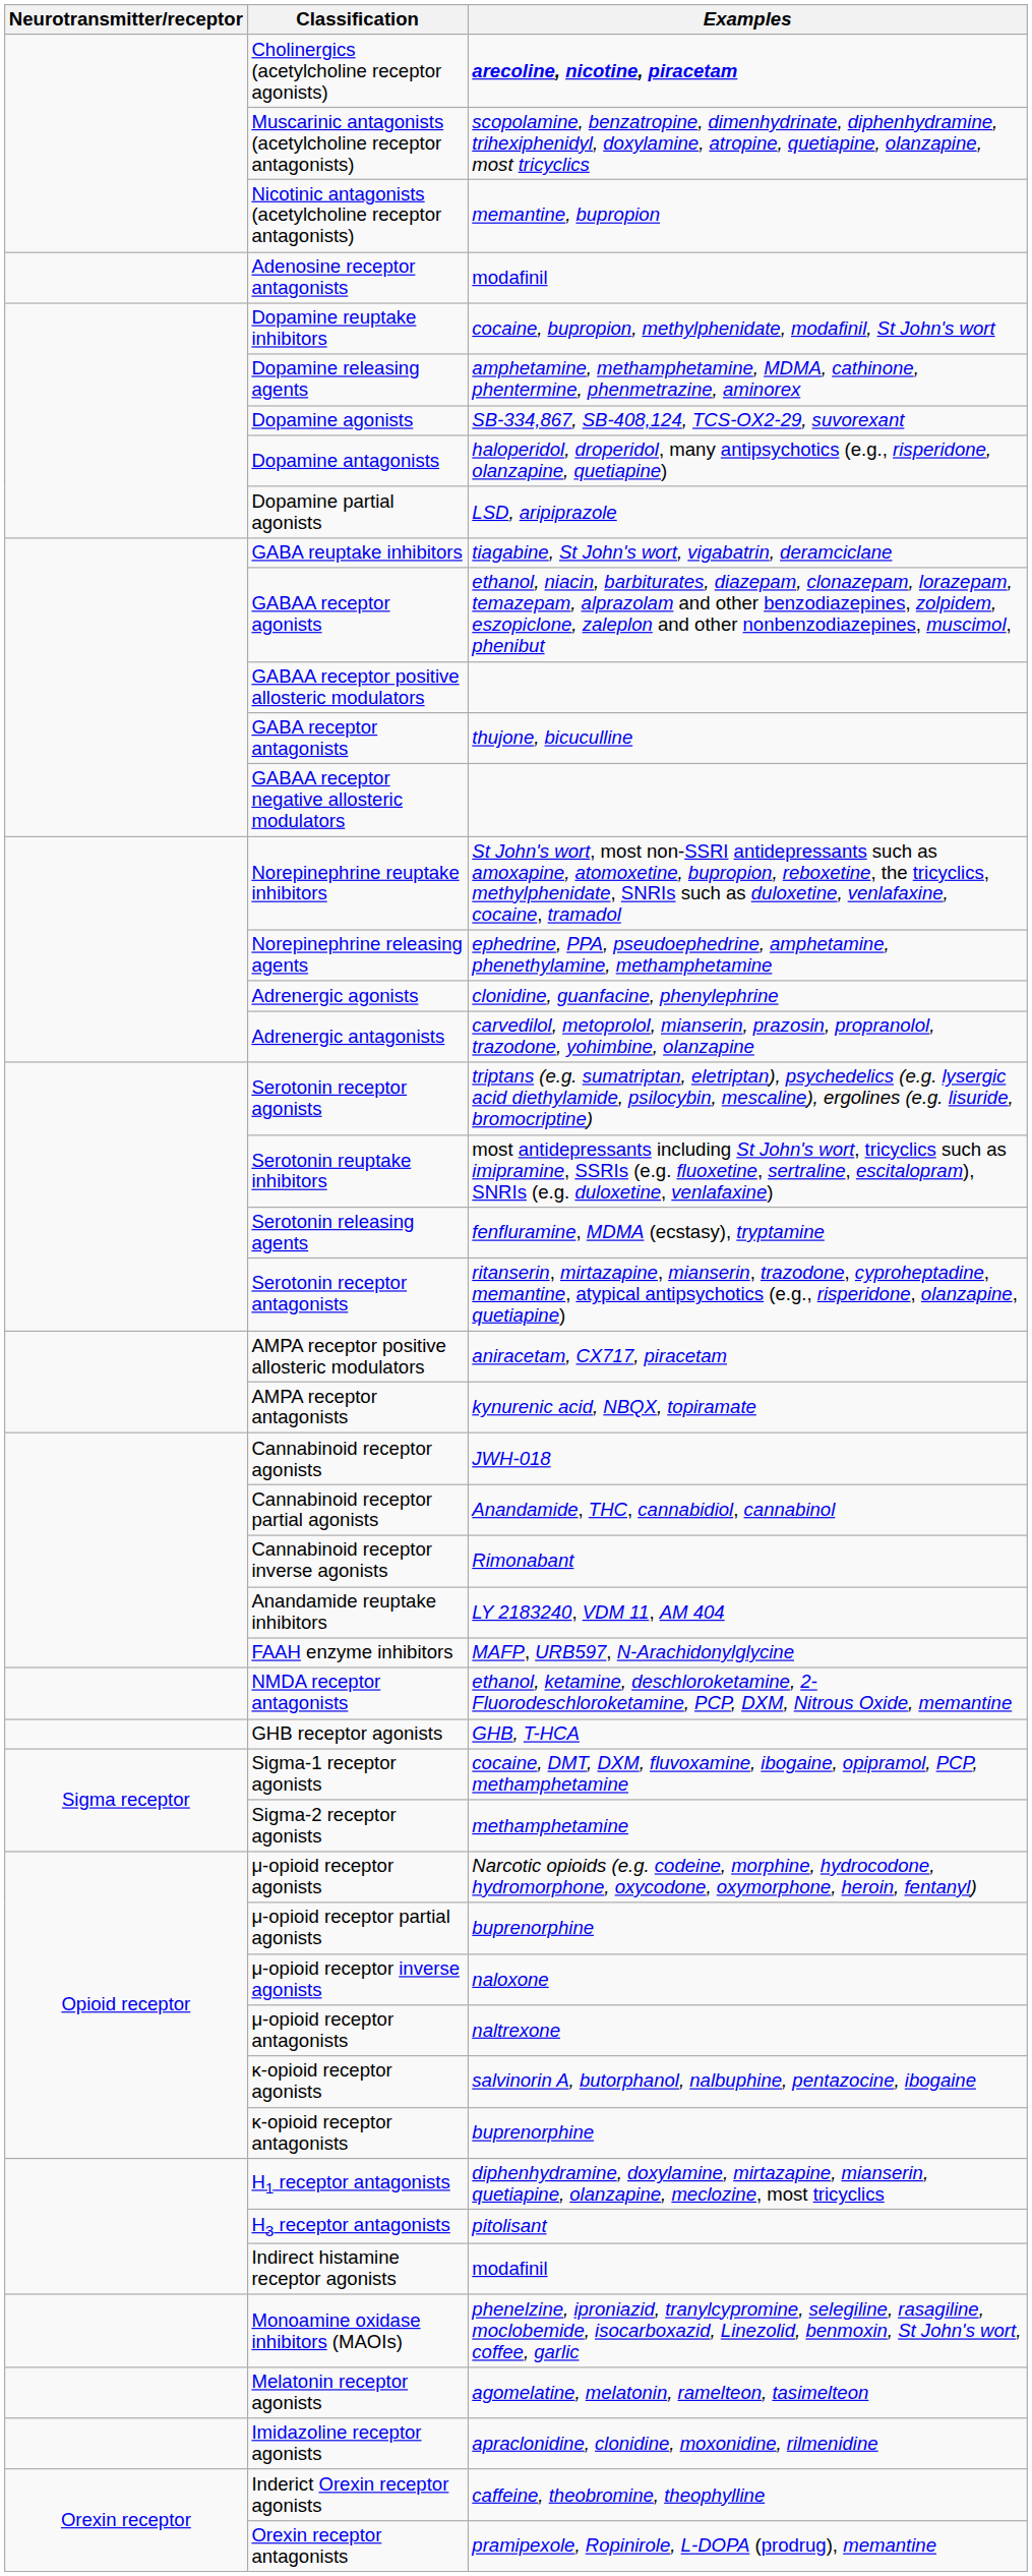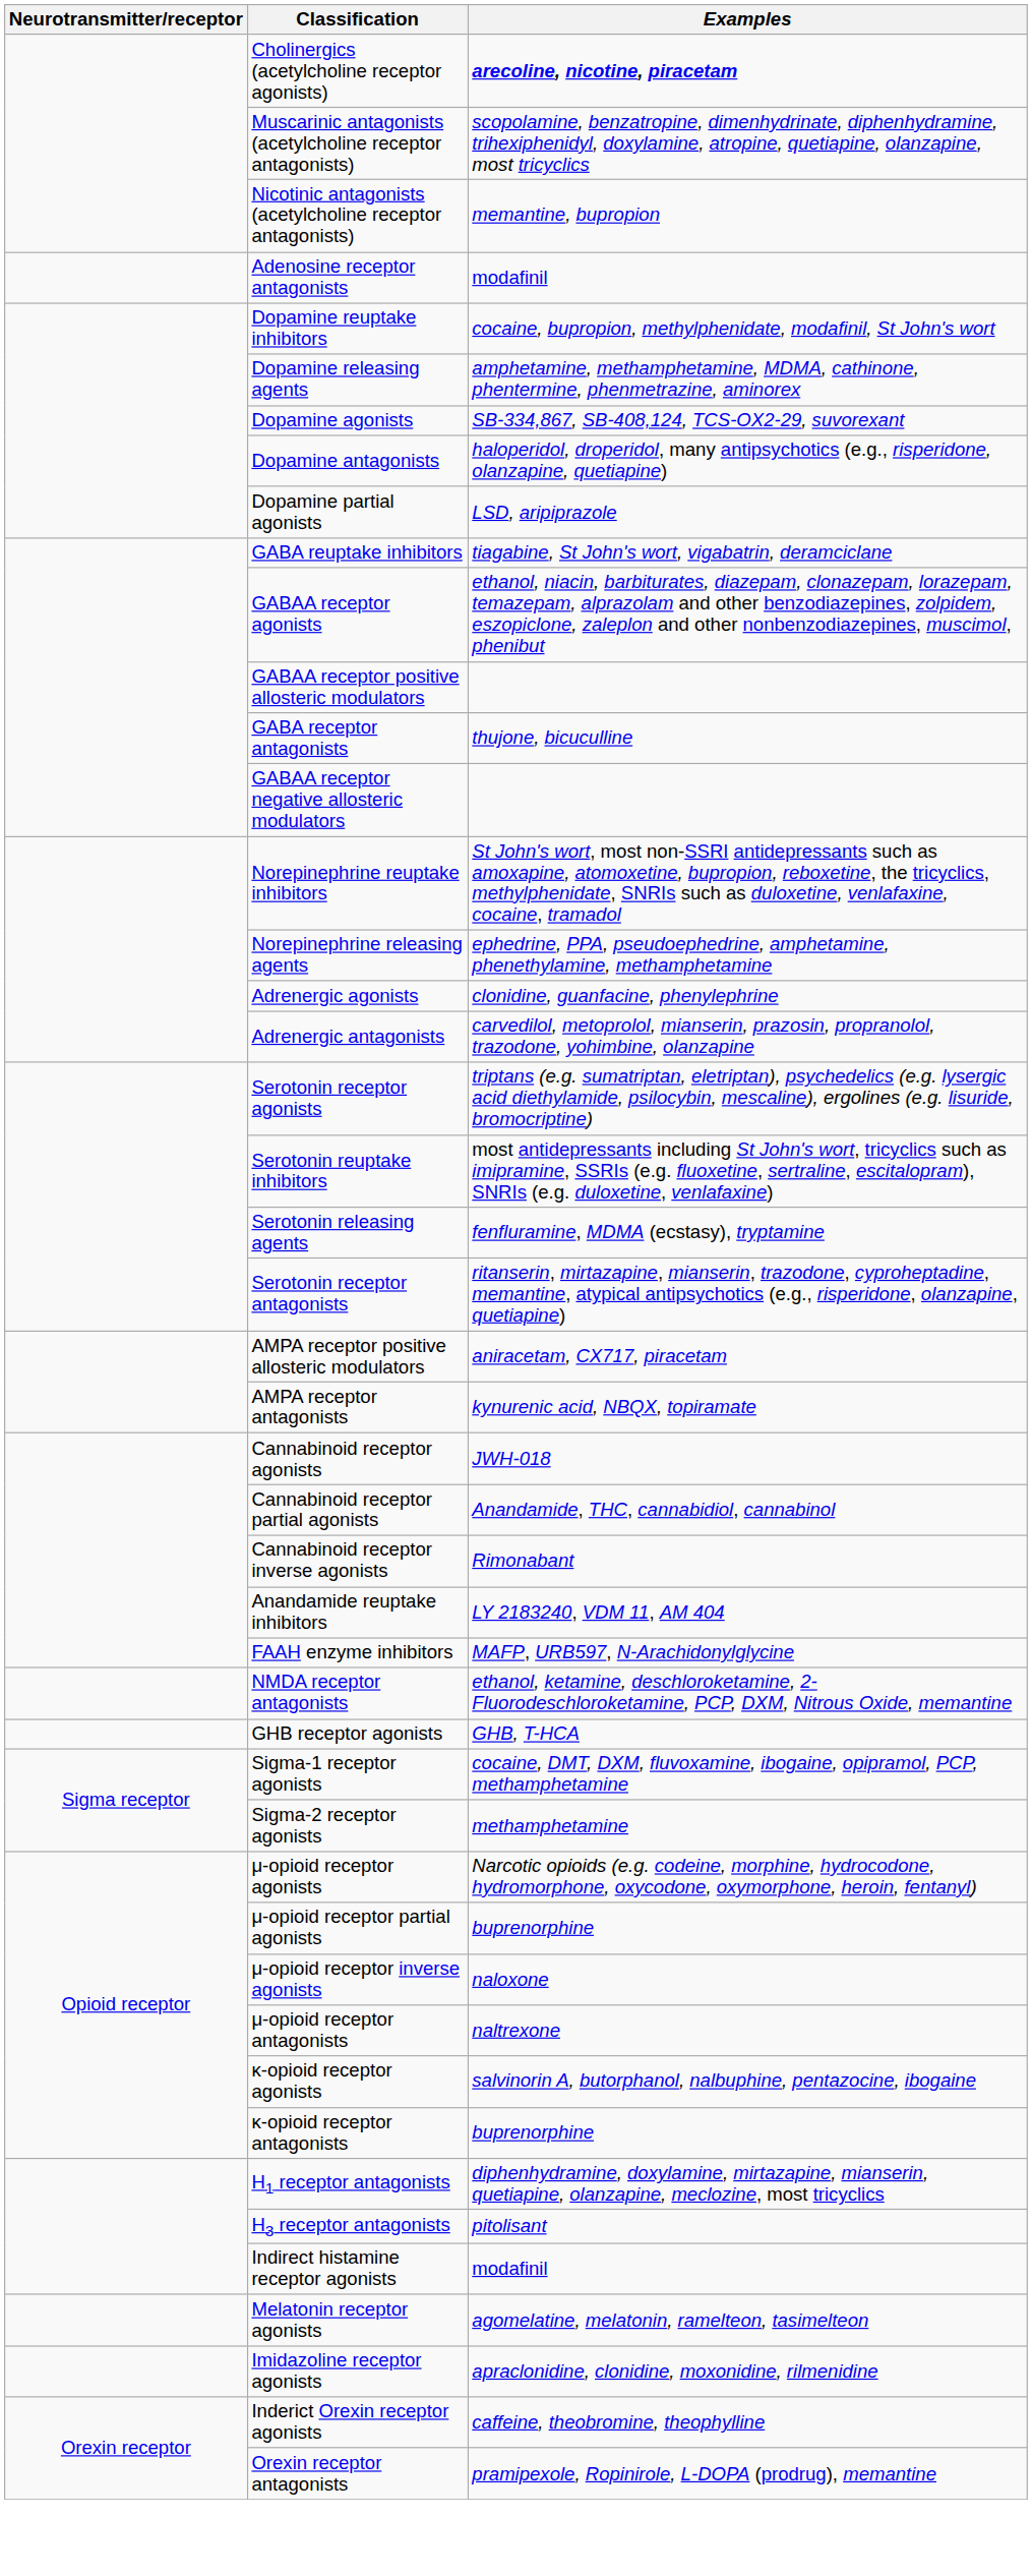 <table class="wikitable">
 <tr>
 <th>Neurotransmitter/receptor</th>
 <th>Classification</th>
 <th><em>Examples</em></th>
 </tr>
 <tr>
 <td rowspan=3></td>
 <td><a href='#'>Cholinergics</a> (acetylcholine receptor agonists)</td>
 <td><strong><em><a href='#'>arecoline</a>, <a href='#'>nicotine</a>, <a href='#'>piracetam</a></em></strong></td>
 </tr>
 <tr>
 <td><a href='#'>Muscarinic antagonists</a> (acetylcholine receptor antagonists)</td>
 <td><em><a href='#'>scopolamine</a>, <a href='#'>benzatropine</a>, <a href='#'>dimenhydrinate</a>, <a href='#'>diphenhydramine</a>, <a href='#'>trihexiphenidyl</a>, <a href='#'>doxylamine</a>, <a href='#'>atropine</a>, <a href='#'>quetiapine</a>, <a href='#'>olanzapine</a>, most <a href='#'>tricyclics</a></em></td>
 </tr>
 <tr>
 <td><a href='#'>Nicotinic antagonists</a> (acetylcholine receptor antagonists)</td>
 <td><em><a href='#'>memantine</a>, <a href='#'>bupropion</a></em></td>
 </tr>
 <tr>
 <td></td>
 <td><a href='#'>Adenosine receptor antagonists</a></td>
 <td><a href='#'>modafinil</a></td>
 </tr>
 <tr>
 <td rowspan=5></td>
 <td><a href='#'>Dopamine reuptake inhibitors</a></td>
 <td><em><a href='#'>cocaine</a>, <a href='#'>bupropion</a>, <a href='#'>methylphenidate</a>, <a href='#'>modafinil</a>, <a href='#'>St John's wort</a></em></td>
 </tr>
 <tr>
 <td><a href='#'>Dopamine releasing agents</a></td>
 <td><em><a href='#'>amphetamine</a>, <a href='#'>methamphetamine</a>, <a href='#'>MDMA</a>, <a href='#'>cathinone</a>, <a href='#'>phentermine</a>, <a href='#'>phenmetrazine</a>, <a href='#'>aminorex</a></em></td>
 </tr>
 <tr>
 <td><a href='#'>Dopamine agonists</a></td>
 <td><em><a href='#'>SB-334,867</a>, <a href='#'>SB-408,124</a>, <a href='#'>TCS-OX2-29</a>, <a href='#'>suvorexant</a></em></td>
 </tr>
 <tr>
 <td><a href='#'>Dopamine antagonists</a></td>
 <td><em><a href='#'>haloperidol</a>, <a href='#'>droperidol</a></em>, many <a href='#'>antipsychotics</a> (e.g., <em><a href='#'>risperidone</a>, <a href='#'>olanzapine</a>, <a href='#'>quetiapine</a></em>)</td>
 </tr>
 <tr>
 <td>Dopamine partial agonists</td>
 <td><em><a href='#'>LSD</a>, <a href='#'>aripiprazole</a></em></td>
 </tr>
 <tr>
 <td rowspan="5" style="vertical-align:center;"></td>
 <td><a href='#'>GABA reuptake inhibitors</a></td>
 <td><em><a href='#'>tiagabine</a>, <a href='#'>St John's wort</a>, <a href='#'>vigabatrin</a>, <a href='#'>deramciclane</a></em></td>
 </tr>
 <tr>
 <td><a href='#'>GABAA receptor agonists</a></td>
 <td><em><a href='#'>ethanol</a>, <a href='#'>niacin</a>, <a href='#'>barbiturates</a>, <a href='#'>diazepam</a>, <a href='#'>clonazepam</a>, <a href='#'>lorazepam</a>, <a href='#'>temazepam</a>, <a href='#'>alprazolam</a></em> and other <a href='#'>benzodiazepines</a>, <em><a href='#'>zolpidem</a>, <a href='#'>eszopiclone</a>, <a href='#'>zaleplon</a></em> and other <a href='#'>nonbenzodiazepines</a>, <em><a href='#'>muscimol</a></em>, <em><a href='#'>phenibut</a></em></td>
 </tr>
 <tr>
 <td><a href='#'>GABAA receptor positive allosteric modulators</a></td>
 <td></td>
 </tr>
 <tr>
 <td><a href='#'>GABA receptor antagonists</a></td>
 <td><em><a href='#'>thujone</a>, <a href='#'>bicuculline</a></em></td>
 </tr>
 <tr>
 <td><a href='#'>GABAA receptor negative allosteric modulators</a></td>
 <td></td>
 </tr>
 <tr>
 <td rowspan="4"></td>
 <td><a href='#'>Norepinephrine reuptake inhibitors</a></td>
 <td><em><a href='#'>St John's wort</a></em>, most non-<a href='#'>SSRI</a> <a href='#'>antidepressants</a> such as <em><a href='#'>amoxapine</a>, <a href='#'>atomoxetine</a>, <a href='#'>bupropion</a>, <a href='#'>reboxetine</a></em>, the <a href='#'>tricyclics</a>, <em><a href='#'>methylphenidate</a></em>, <a href='#'>SNRIs</a> such as <em><a href='#'>duloxetine</a>, <a href='#'>venlafaxine</a>, <a href='#'>cocaine</a></em>, <em><a href='#'>tramadol</a></em></td>
 </tr>
 <tr>
 <td><a href='#'>Norepinephrine releasing agents</a></td>
 <td><em><a href='#'>ephedrine</a>, <a href='#'>PPA</a>, <a href='#'>pseudoephedrine</a>, <a href='#'>amphetamine</a>, <a href='#'>phenethylamine</a>, <a href='#'>methamphetamine</a></em></td>
 </tr>
 <tr>
 <td><a href='#'>Adrenergic agonists</a></td>
 <td><em><a href='#'>clonidine</a>, <a href='#'>guanfacine</a>, <a href='#'>phenylephrine</a></em></td>
 </tr>
 <tr>
 <td><a href='#'>Adrenergic antagonists</a></td>
 <td><em><a href='#'>carvedilol</a>, <a href='#'>metoprolol</a>, <a href='#'>mianserin</a>, <a href='#'>prazosin</a>, <a href='#'>propranolol</a>, <a href='#'>trazodone</a>, <a href='#'>yohimbine</a>, <a href='#'>olanzapine</a></em></td>
 </tr>
 <tr>
 <td rowspan="4"></td>
 <td><a href='#'>Serotonin receptor agonists</a></td>
 <td><em><a href='#'>triptans</a> (e.g. <a href='#'>sumatriptan</a>, <a href='#'>eletriptan</a>), <a href='#'>psychedelics</a> (e.g. <a href='#'>lysergic acid diethylamide</a>, <a href='#'>psilocybin</a>, <a href='#'>mescaline</a>), ergolines (e.g. <a href='#'>lisuride</a>, <a href='#'>bromocriptine</a>)</em></td>
 </tr>
 <tr>
 <td><a href='#'>Serotonin reuptake inhibitors</a></td>
 <td>most <a href='#'>antidepressants</a> including <em><a href='#'>St John's wort</a></em>, <a href='#'>tricyclics</a> such as <em><a href='#'>imipramine</a></em>, <a href='#'>SSRIs</a> (e.g. <em><a href='#'>fluoxetine</a></em>, <em><a href='#'>sertraline</a></em>, <em><a href='#'>escitalopram</a></em>), <a href='#'>SNRIs</a> (e.g. <em><a href='#'>duloxetine</a></em>, <em><a href='#'>venlafaxine</a></em>)</td>
 </tr>
 <tr>
 <td><a href='#'>Serotonin releasing agents</a></td>
 <td><em><a href='#'>fenfluramine</a></em>, <em><a href='#'>MDMA</a></em> (ecstasy), <em><a href='#'>tryptamine</a></em></td>
 </tr>
 <tr>
 <td><a href='#'>Serotonin receptor antagonists</a></td>
 <td><em><a href='#'>ritanserin</a></em>, <em><a href='#'>mirtazapine</a></em>, <em><a href='#'>mianserin</a></em>, <em><a href='#'>trazodone</a></em>, <em><a href='#'>cyproheptadine</a></em>, <em><a href='#'>memantine</a></em>, <a href='#'>atypical antipsychotics</a> (e.g., <em><a href='#'>risperidone</a></em>, <em><a href='#'>olanzapine</a></em>, <em><a href='#'>quetiapine</a></em>)</td>
 </tr>
 <tr>
 <td rowspan=2></td>
 <td>AMPA receptor positive allosteric modulators</td>
 <td><em><a href='#'>aniracetam</a>, <a href='#'>CX717</a>, <a href='#'>piracetam</a></em></td>
 </tr>
 <tr>
 <td>AMPA receptor antagonists</td>
 <td><em><a href='#'>kynurenic acid</a>, <a href='#'>NBQX</a>, <a href='#'>topiramate</a></em></td>
 </tr>
 <tr>
 <td rowspan="5"></td>
 <td>Cannabinoid receptor agonists</td>
 <td><em><a href='#'>JWH-018</a></em></td>
 </tr>
 <tr>
 <td>Cannabinoid receptor partial agonists</td>
 <td><em><a href='#'>Anandamide</a></em>, <em><a href='#'>THC</a></em>, <em><a href='#'>cannabidiol</a></em>, <em><a href='#'>cannabinol</a></em></td>
 </tr>
 <tr>
 <td>Cannabinoid receptor inverse agonists</td>
 <td><em><a href='#'>Rimonabant</a></em></td>
 </tr>
 <tr>
 <td>Anandamide reuptake inhibitors</td>
 <td><em><a href='#'>LY 2183240</a></em>, <em><a href='#'>VDM 11</a></em>, <em><a href='#'>AM 404</a></em></td>
 </tr>
 <tr>
 <td><a href='#'>FAAH</a> enzyme inhibitors</td>
 <td><em><a href='#'>MAFP</a></em>, <em><a href='#'>URB597</a></em>, <em><a href='#'>N-Arachidonylglycine</a></em></td>
 </tr>
 <tr>
 <td></td>
 <td><a href='#'>NMDA receptor antagonists</a></td>
 <td><em><a href='#'>ethanol</a>, <a href='#'>ketamine</a>, <a href='#'>deschloroketamine</a>, <a href='#'>2-Fluorodeschloroketamine</a>, <a href='#'>PCP</a>, <a href='#'>DXM</a>, <a href='#'>Nitrous Oxide</a>, <a href='#'>memantine</a></em></td>
 </tr>
 <tr>
 <td></td>
 <td>GHB receptor agonists</td>
 <td><em><a href='#'>GHB</a>, <a href='#'>T-HCA</a></em></td>
 </tr>
 <tr>
 <td rowspan=2 style="text-align:center;"><a href='#'>Sigma receptor</a></td>
 <td>Sigma-1 receptor agonists</td>
 <td><em><a href='#'>cocaine</a>, <a href='#'>DMT</a>, <a href='#'>DXM</a>, <a href='#'>fluvoxamine</a>, <a href='#'>ibogaine</a>, <a href='#'>opipramol</a>, <a href='#'>PCP</a>, <a href='#'>methamphetamine</a></em></td>
 </tr>
 <tr>
 <td>Sigma-2 receptor agonists</td>
 <td><em><a href='#'>methamphetamine</a></em></td>
 </tr>
 <tr>
 <td rowspan=6 style="text-align:center;"><a href='#'>Opioid receptor</a></td>
 <td>μ-opioid receptor agonists</td>
 <td><em>Narcotic opioids (e.g. <a href='#'>codeine</a>, <a href='#'>morphine</a>, <a href='#'>hydrocodone</a>, <a href='#'>hydromorphone</a>, <a href='#'>oxycodone</a>, <a href='#'>oxymorphone</a>, <a href='#'>heroin</a>, <a href='#'>fentanyl</a>)</em></td>
 </tr>
 <tr>
 <td>μ-opioid receptor partial agonists</td>
 <td><em><a href='#'>buprenorphine</a></em></td>
 </tr>
 <tr>
 <td>μ-opioid receptor <a href='#'>inverse agonists</a></td>
 <td><em><a href='#'>naloxone</a></em></td>
 </tr>
 <tr>
 <td>μ-opioid receptor antagonists</td>
 <td><em><a href='#'>naltrexone</a></em></td>
 </tr>
 <tr>
 <td>κ-opioid receptor agonists</td>
 <td><em><a href='#'>salvinorin A</a>, <a href='#'>butorphanol</a>, <a href='#'>nalbuphine</a>, <a href='#'>pentazocine</a>, <a href='#'>ibogaine</a></em></td>
 </tr>
 <tr>
 <td>κ-opioid receptor antagonists</td>
 <td><em><a href='#'>buprenorphine</a></em></td>
 </tr>
 <tr>
 <td rowspan="3"></td>
 <td><a href='#'>H<sub>1</sub> receptor antagonists</a></td>
 <td><em><a href='#'>diphenhydramine</a>, <a href='#'>doxylamine</a>, <a href='#'>mirtazapine</a>, <a href='#'>mianserin</a>, <a href='#'>quetiapine</a>, <a href='#'>olanzapine</a>, <a href='#'>meclozine</a></em>, most <a href='#'>tricyclics</a></td>
 </tr>
 <tr>
 <td><a href='#'>H<sub>3</sub> receptor antagonists</a></td>
 <td><em><a href='#'>pitolisant</a></em></td>
 </tr>
 <tr>
 <td>Indirect histamine receptor agonists</td>
 <td><a href='#'>modafinil</a></td>
 </tr>
 <tr>
 <td></td>
-<td><a href='#'>Monoamine oxidase inhibitors</a> (MAOIs)</td>
-<td><em><a href='#'>phenelzine</a>, <a href='#'>iproniazid</a>, <a href='#'>tranylcypromine</a>, <a href='#'>selegiline</a>, <a href='#'>rasagiline</a>, <a href='#'>moclobemide</a>, <a href='#'>isocarboxazid</a>, <a href='#'>Linezolid</a>, <a href='#'>benmoxin</a>, <a href='#'>St John's wort</a>, <a href='#'>coffee</a>, <a href='#'>garlic</a></em></td>
-</tr>
-<tr>
-<td></td>
 <td><a href='#'>Melatonin receptor</a> agonists</td>
 <td><em><a href='#'>agomelatine</a>, <a href='#'>melatonin</a>, <a href='#'>ramelteon</a>, <a href='#'>tasimelteon</a></em></td>
 </tr>
 <tr>
 <td></td>
 <td><a href='#'>Imidazoline receptor</a> agonists</td>
 <td><em><a href='#'>apraclonidine</a>, <a href='#'>clonidine</a>, <a href='#'>moxonidine</a>, <a href='#'>rilmenidine</a></em></td>
 </tr>
 <tr>
 <td rowspan=2 style="text-align:center;"><a href='#'>Orexin receptor</a></td>
 <td>Inderict <a href='#'>Orexin receptor</a> agonists</td>
 <td><em><a href='#'>caffeine</a>, <a href='#'>theobromine</a>, <a href='#'>theophylline</a></em></td>
 </tr>
 <tr>
 <td><a href='#'>Orexin receptor</a> antagonists</td>
 <td><em><a href='#'>pramipexole</a>, <a href='#'>Ropinirole</a>, <a href='#'>L-DOPA</a></em> (<a href='#'>prodrug</a>), <em><a href='#'>memantine</a></em></td>
 </tr>
 </table>
